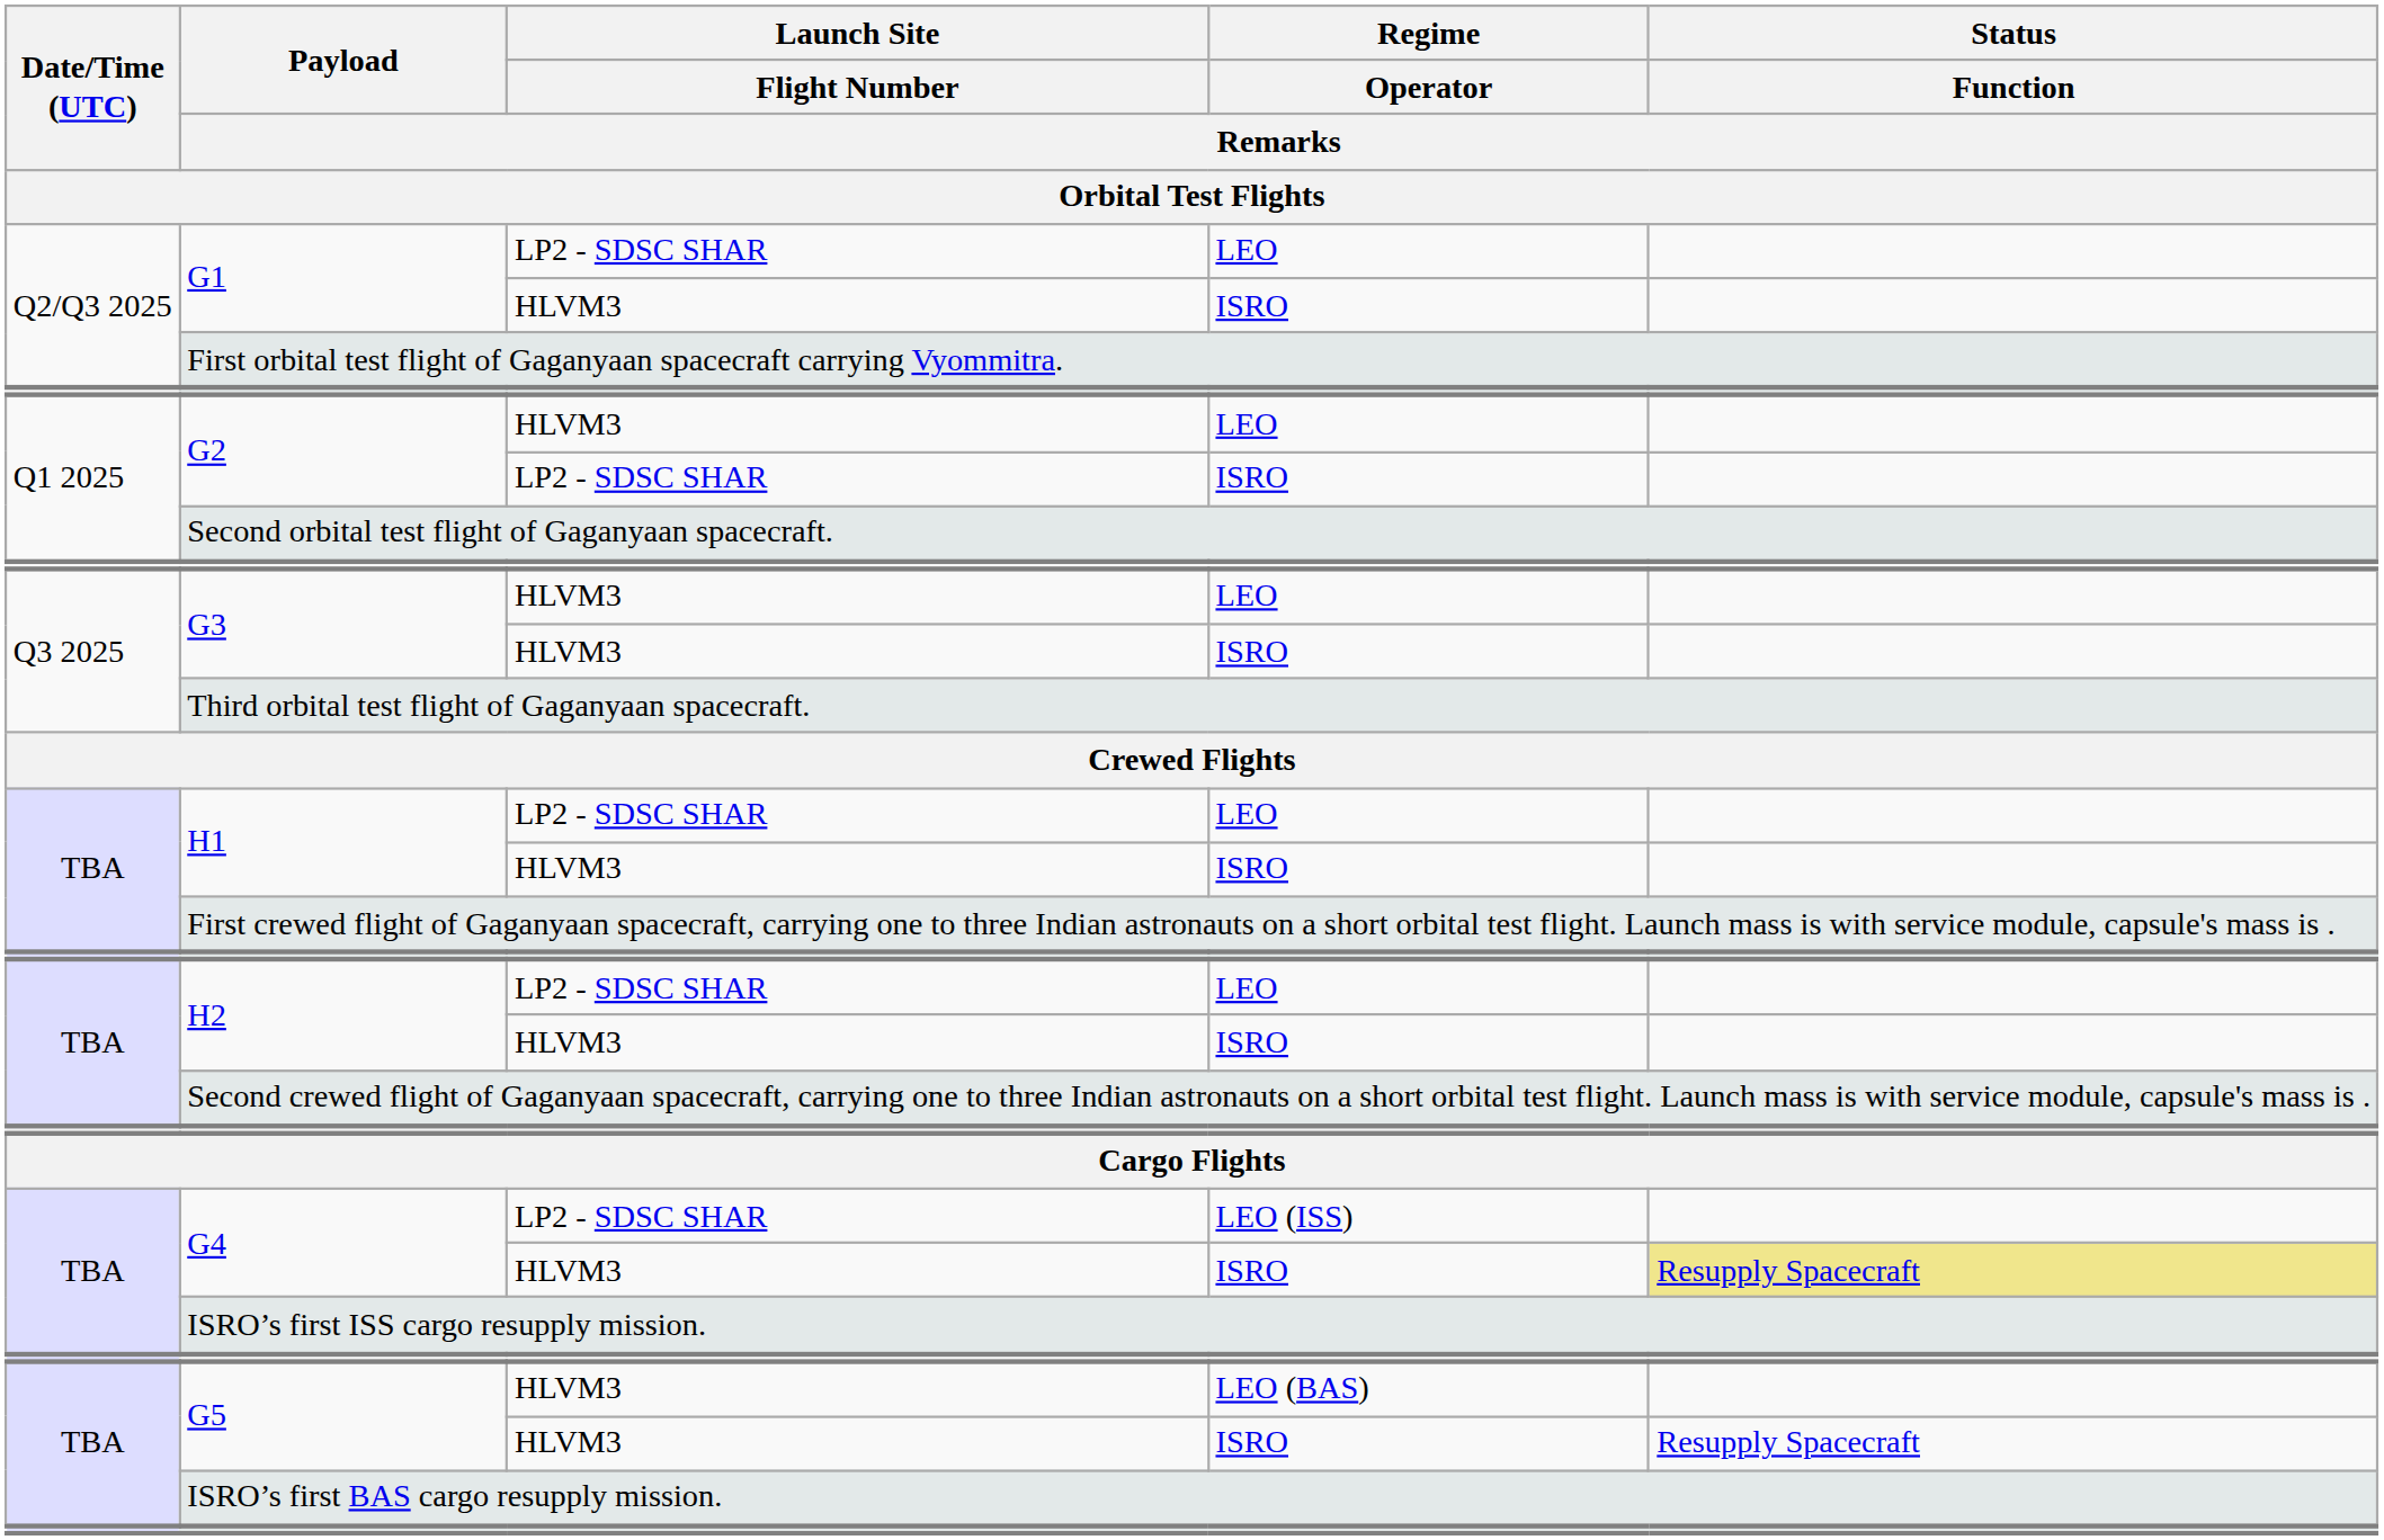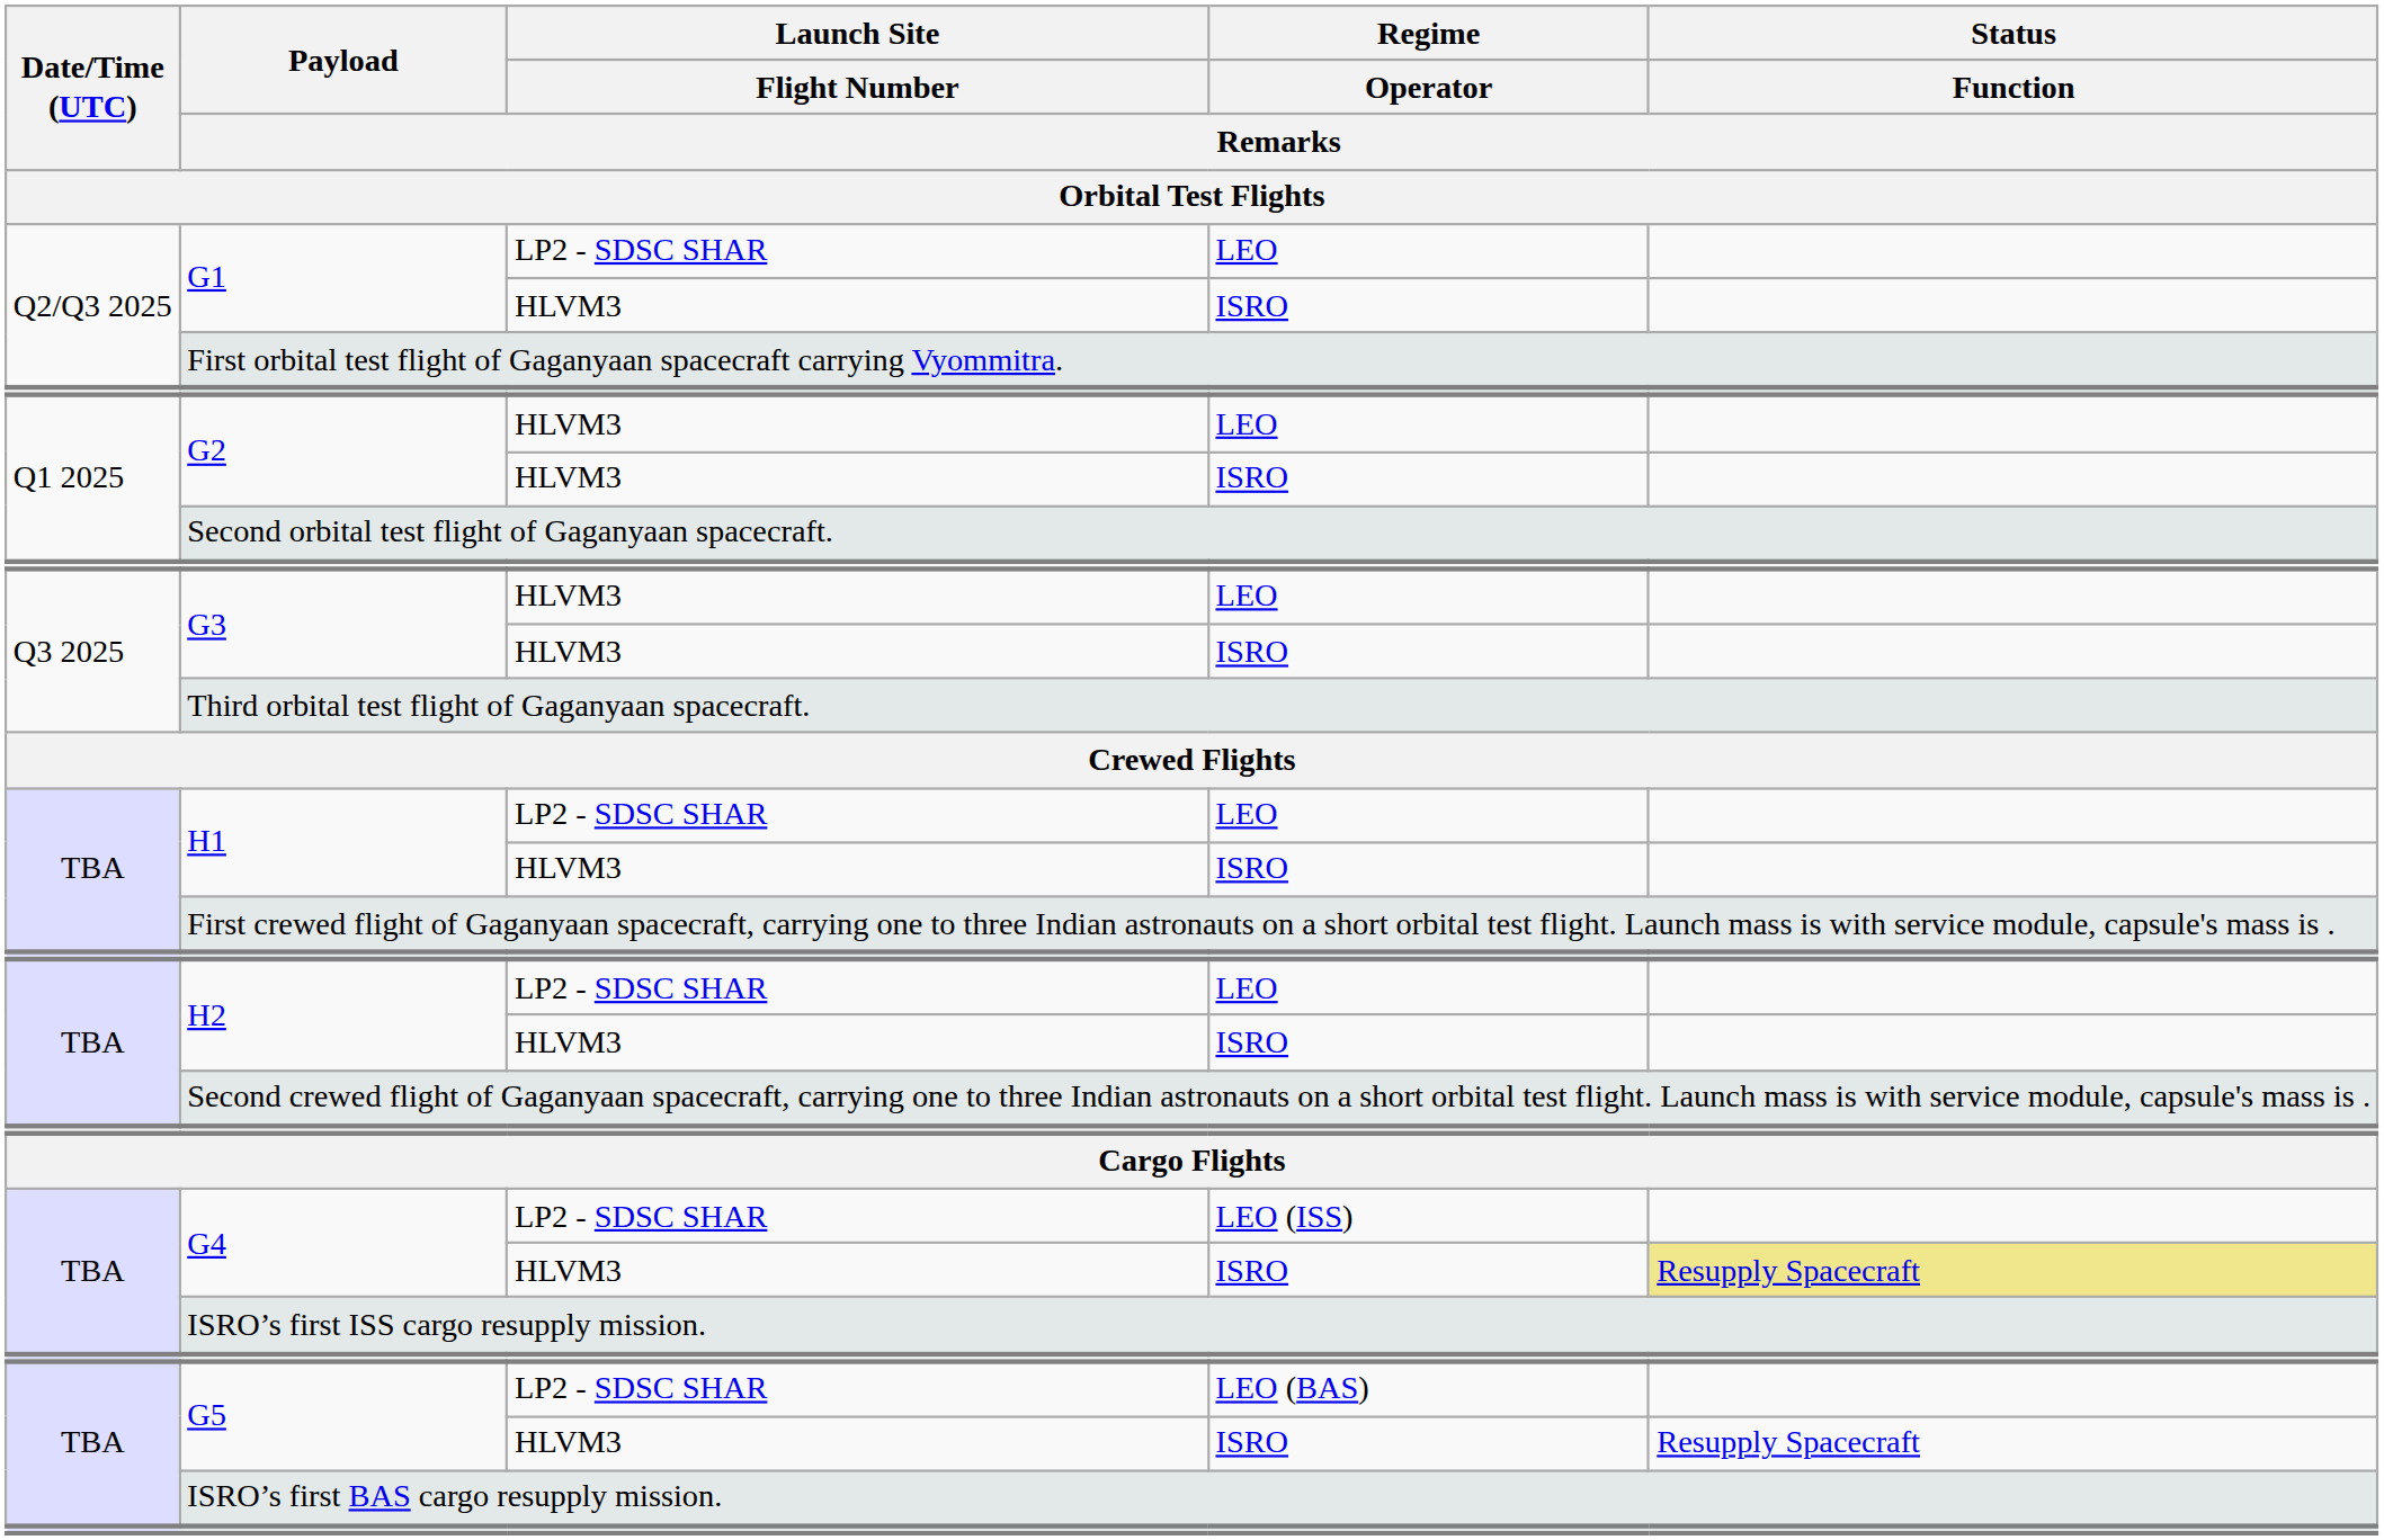 <table class="wikitable" style="font-size:small;">
 <tr>
 <th rowspan="3">Date/Time<br>(<a href='#'>UTC</a>)<br></th>
 <th rowspan="2">Payload</th>
 <th>Launch Site</th>
 <th>Regime</th>
 <th>Status</th>
 </tr>
 <tr>
 <th>Flight Number</th>
 <th>Operator</th>
 <th>Function</th>
 </tr>
 <tr>
 <th colspan="4">Remarks</th>
 </tr>
 <tr>
 <th colspan="5">Orbital Test Flights</th>
 </tr>
 <tr>
 <td rowspan="3">Q2/Q3 2025</td>
 <td rowspan="2"> <a href='#'>G1</a></td>
 <td>LP2 - <a href='#'>SDSC SHAR</a></td>
 <td><a href='#'>LEO</a></td>
 <td></td>
 </tr>
 <tr>
 <td>HLVM3</td>
 <td><a href='#'>ISRO</a></td>
 <td></td>
 </tr>
 <tr style="border-bottom: double 5px grey">
 <td colspan="4" style="background-color:#e3e9e9;">First orbital test flight of Gaganyaan spacecraft carrying <a href='#'>Vyommitra</a>.</td>
 </tr>
 <tr>
 <td rowspan="3">Q1 2025</td>
 <td rowspan="2"> <a href='#'>G2</a></td>
 <td>HLVM3</td>
 <td><a href='#'>LEO</a></td>
 <td></td>
 </tr>
 <tr>
-<td>LP2 - <a href='#'>SDSC SHAR</a></td>
+<td>HLVM3</td>
 <td><a href='#'>ISRO</a></td>
 <td></td>
 </tr>
 <tr style="border-bottom: double 5px grey">
 <td colspan="4" style="background-color:#e3e9e9;">Second orbital test flight of Gaganyaan spacecraft.</td>
 </tr>
 <tr>
 <td rowspan="3">Q3 2025</td>
 <td rowspan="2"> <a href='#'>G3</a></td>
 <td>HLVM3</td>
 <td><a href='#'>LEO</a></td>
 <td></td>
 </tr>
 <tr>
 <td>HLVM3</td>
 <td><a href='#'>ISRO</a></td>
 <td></td>
 </tr>
 <tr>
 <td colspan="4" style="background-color:#e3e9e9;">Third orbital test flight of Gaganyaan spacecraft.</td>
 </tr>
 <tr>
 <th colspan="5">Crewed Flights</th>
 </tr>
 <tr>
 <td rowspan="3" data-sort-value="" style="background: #DDF; vertical-align: middle; text-align: center; " class="no table-no2">TBA</td>
 <td rowspan="2"> <a href='#'>H1</a></td>
 <td>LP2 - <a href='#'>SDSC SHAR</a></td>
 <td><a href='#'>LEO</a></td>
 <td></td>
 </tr>
 <tr>
 <td>HLVM3</td>
 <td><a href='#'>ISRO</a></td>
 <td></td>
 </tr>
 <tr style="border-bottom: double 5px grey">
 <td colspan="4" style="background-color:#e3e9e9;">First crewed flight of Gaganyaan spacecraft, carrying one to three Indian astronauts on a short orbital test flight. Launch mass is  with service module, capsule's mass is .</td>
 </tr>
 <tr>
 <td rowspan="3" data-sort-value="" style="background: #DDF; vertical-align: middle; text-align: center; " class="no table-no2">TBA</td>
 <td rowspan="2"> <a href='#'>H2</a></td>
 <td>LP2 - <a href='#'>SDSC SHAR</a></td>
 <td><a href='#'>LEO</a></td>
 <td></td>
 </tr>
 <tr>
 <td>HLVM3</td>
 <td><a href='#'>ISRO</a></td>
 <td></td>
 </tr>
 <tr style="border-bottom: double 5px grey">
 <td colspan="4" style="background-color:#e3e9e9;">Second crewed flight of Gaganyaan spacecraft, carrying one to three Indian astronauts on a short orbital test flight. Launch mass is  with service module, capsule's mass is .</td>
 </tr>
 <tr>
 <th colspan="5">Cargo Flights</th>
 </tr>
 <tr>
 <td rowspan="3" data-sort-value="" style="background: #DDF; vertical-align: middle; text-align: center; " class="no table-no2">TBA</td>
 <td rowspan="2"> <a href='#'>G4</a></td>
 <td>LP2 - <a href='#'>SDSC SHAR</a></td>
 <td><a href='#'>LEO</a> (<a href='#'>ISS</a>)</td>
 <td></td>
 </tr>
 <tr>
 <td>HLVM3</td>
 <td><a href='#'>ISRO</a></td>
 <td style="background: khaki;"><a href='#'>Resupply Spacecraft</a></td>
 </tr>
 <tr style="border-bottom: double 5px grey">
 <td colspan="4" style="background-color:#e3e9e9;">ISRO’s first ISS cargo resupply mission.</td>
 </tr>
 <tr>
 <td rowspan="3" data-sort-value="" style="background: #DDF; vertical-align: middle; text-align: center; " class="no table-no2">TBA</td>
 <td rowspan="2"> <a href='#'>G5</a></td>
-<td>HLVM3</td>
+<td>LP2 - <a href='#'>SDSC SHAR</a></td>
 <td><a href='#'>LEO</a> (<a href='#'>BAS</a>)</td>
 <td></td>
 </tr>
 <tr>
 <td>HLVM3</td>
 <td><a href='#'>ISRO</a></td>
 <td><a href='#'>Resupply Spacecraft</a></td>
 </tr>
 <tr style="border-bottom: double 5px grey">
 <td colspan="4" style="background-color:#e3e9e9;">ISRO’s first <a href='#'>BAS</a> cargo resupply mission.</td>
 </tr>
 </table>
